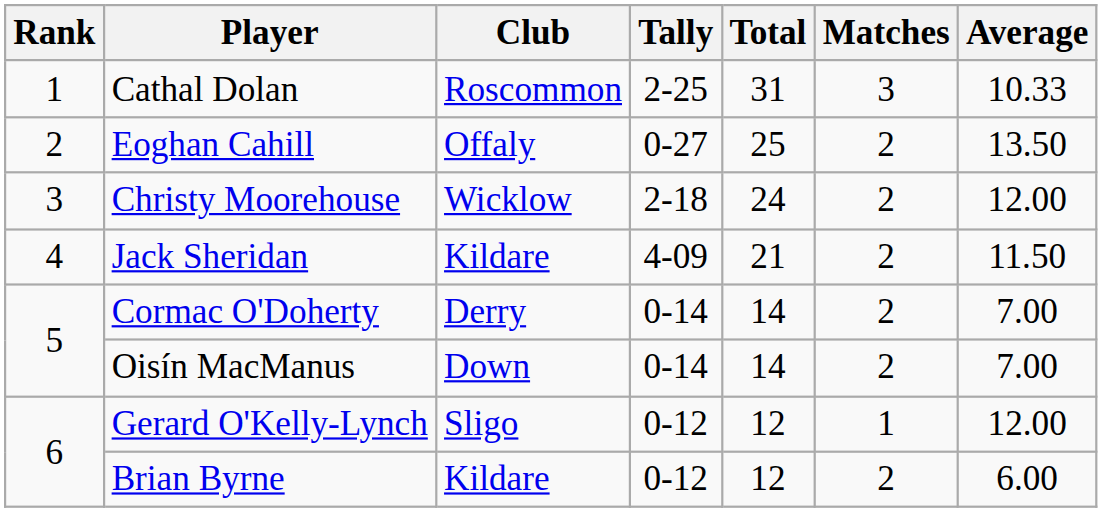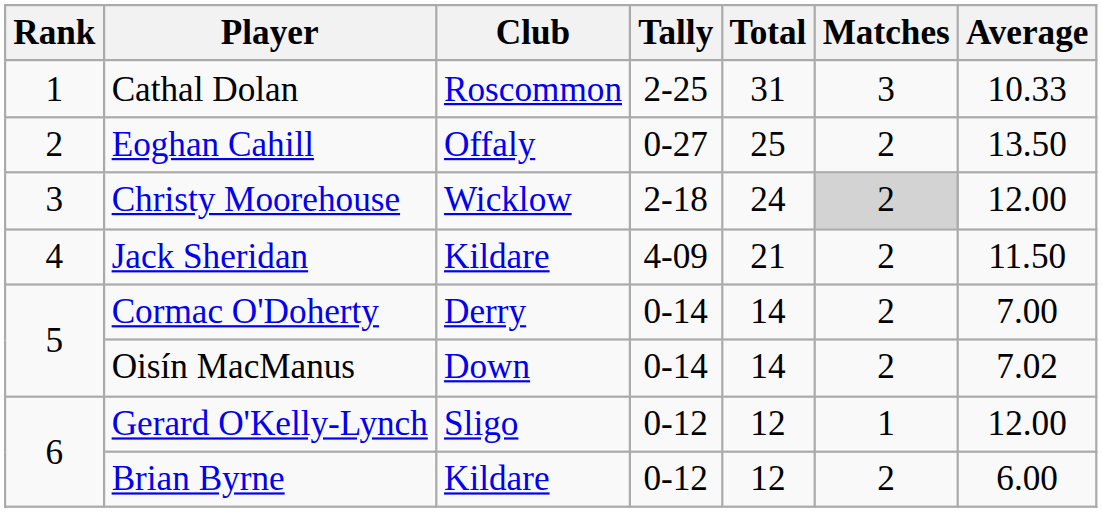 <table class="wikitable">
 <tr>
 <th>Rank</th>
 <th>Player</th>
 <th>Club</th>
 <th>Tally</th>
 <th>Total</th>
 <th>Matches</th>
 <th>Average</th>
 </tr>
 <tr>
 <td rowspan="1" style="text-align:center;">1</td>
 <td>Cathal Dolan</td>
 <td><a href='#'>Roscommon</a></td>
 <td align=center>2-25</td>
 <td align=center>31</td>
 <td align=center>3</td>
 <td align=center>10.33</td>
 </tr>
 <tr>
 <td rowspan="1" style="text-align:center;">2</td>
 <td><a href='#'>Eoghan Cahill</a></td>
 <td><a href='#'>Offaly</a></td>
 <td align=center>0-27</td>
 <td align=center>25</td>
 <td align=center>2</td>
 <td align=center>13.50</td>
 </tr>
 <tr>
 <td rowspan="1" style="text-align:center;">3</td>
 <td><a href='#'>Christy Moorehouse</a></td>
 <td><a href='#'>Wicklow</a></td>
 <td align=center>2-18</td>
 <td align=center>24</td>
-<td align=center>2</td>
+<td align=center style="background: lightgrey;">2</td>
 <td align=center>12.00</td>
 </tr>
 <tr>
 <td rowspan="1" style="text-align:center;">4</td>
 <td><a href='#'>Jack Sheridan</a></td>
 <td><a href='#'>Kildare</a></td>
 <td align=center>4-09</td>
 <td align=center>21</td>
 <td align=center>2</td>
 <td align=center>11.50</td>
 </tr>
 <tr>
 <td rowspan="2" style="text-align:center;">5</td>
 <td><a href='#'>Cormac O'Doherty</a></td>
 <td><a href='#'>Derry</a></td>
 <td align=center>0-14</td>
 <td align=center>14</td>
 <td align=center>2</td>
 <td align=center>7.00</td>
 </tr>
 <tr>
 <td>Oisín MacManus</td>
 <td><a href='#'>Down</a></td>
 <td align=center>0-14</td>
 <td align=center>14</td>
 <td align=center>2</td>
-<td align=center>7.00</td>
+<td align=center>7.02</td>
 </tr>
 <tr>
 <td rowspan="2" style="text-align:center;">6</td>
 <td><a href='#'>Gerard O'Kelly-Lynch</a></td>
 <td><a href='#'>Sligo</a></td>
 <td align=center>0-12</td>
 <td align=center>12</td>
 <td align=center>1</td>
 <td align=center>12.00</td>
 </tr>
 <tr>
 <td><a href='#'>Brian Byrne</a></td>
 <td><a href='#'>Kildare</a></td>
 <td align=center>0-12</td>
 <td align=center>12</td>
 <td align=center>2</td>
 <td align=center>6.00</td>
 </tr>
 </table>
